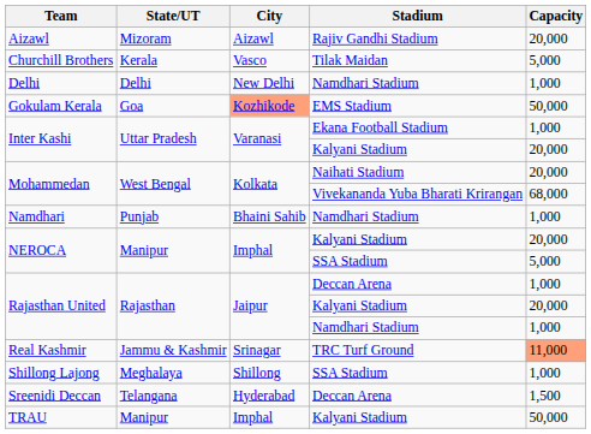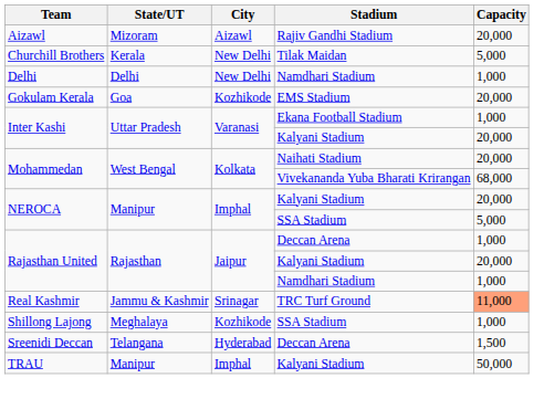 <table class="sortable wikitable" style="text-align: left; font-size">
 <tr>
 <th>Team</th>
 <th>State/UT</th>
 <th>City</th>
 <th>Stadium</th>
 <th>Capacity</th>
 </tr>
 <tr>
 <td><a href='#'>Aizawl</a></td>
 <td><a href='#'>Mizoram</a></td>
 <td><a href='#'>Aizawl</a></td>
 <td><a href='#'>Rajiv Gandhi Stadium</a></td>
 <td>20,000</td>
 </tr>
 <tr>
 <td><a href='#'>Churchill Brothers</a></td>
 <td><a href='#'>Kerala</a></td>
-<td><a href='#'>Vasco</a></td>
+<td><a href='#'>New Delhi</a></td>
 <td><a href='#'>Tilak Maidan</a></td>
 <td>5,000</td>
 </tr>
 <tr>
 <td><a href='#'>Delhi</a></td>
 <td><a href='#'>Delhi</a></td>
 <td><a href='#'>New Delhi</a></td>
 <td><a href='#'>Namdhari Stadium</a></td>
 <td>1,000</td>
 </tr>
 <tr>
 <td><a href='#'>Gokulam Kerala</a></td>
 <td><a href='#'>Goa</a></td>
-<td style="background: lightsalmon;"><a href='#'>Kozhikode</a></td>
+<td><a href='#'>Kozhikode</a></td>
 <td><a href='#'>EMS Stadium</a></td>
-<td>50,000</td>
+<td>20,000</td>
 </tr>
 <tr>
 <td rowspan="2"><a href='#'>Inter Kashi</a></td>
 <td rowspan="2"><a href='#'>Uttar Pradesh</a></td>
 <td rowspan="2"><a href='#'>Varanasi</a></td>
 <td><a href='#'>Ekana Football Stadium</a></td>
 <td>1,000</td>
 </tr>
 <tr>
 <td><a href='#'>Kalyani Stadium</a></td>
 <td>20,000</td>
 </tr>
 <tr>
 <td rowspan="2"><a href='#'>Mohammedan</a></td>
 <td rowspan="2"><a href='#'>West Bengal</a></td>
 <td rowspan="2"><a href='#'>Kolkata</a></td>
 <td><a href='#'>Naihati Stadium</a></td>
 <td>20,000</td>
 </tr>
 <tr>
 <td><a href='#'>Vivekananda Yuba Bharati Krirangan</a></td>
 <td>68,000</td>
-</tr>
-<tr>
-<td><a href='#'>Namdhari</a></td>
-<td><a href='#'>Punjab</a></td>
-<td><a href='#'>Bhaini Sahib</a></td>
-<td><a href='#'>Namdhari Stadium</a></td>
-<td>1,000</td>
 </tr>
 <tr>
 <td rowspan="2"><a href='#'>NEROCA</a></td>
 <td rowspan="2"><a href='#'>Manipur</a></td>
 <td rowspan="2"><a href='#'>Imphal</a></td>
 <td><a href='#'>Kalyani Stadium</a></td>
 <td>20,000</td>
 </tr>
 <tr>
 <td><a href='#'>SSA Stadium</a></td>
 <td>5,000</td>
 </tr>
 <tr>
 <td rowspan="3"><a href='#'>Rajasthan United</a></td>
 <td rowspan="3"><a href='#'>Rajasthan</a></td>
 <td rowspan="3"><a href='#'>Jaipur</a></td>
 <td><a href='#'>Deccan Arena</a></td>
 <td>1,000</td>
 </tr>
 <tr>
 <td><a href='#'>Kalyani Stadium</a></td>
 <td>20,000</td>
 </tr>
 <tr>
 <td><a href='#'>Namdhari Stadium</a></td>
 <td>1,000</td>
 </tr>
 <tr>
 <td><a href='#'>Real Kashmir</a></td>
 <td><a href='#'>Jammu & Kashmir</a></td>
 <td><a href='#'>Srinagar</a></td>
 <td><a href='#'>TRC Turf Ground</a></td>
 <td style="background: lightsalmon;">11,000</td>
 </tr>
 <tr>
 <td><a href='#'>Shillong Lajong</a></td>
 <td><a href='#'>Meghalaya</a></td>
-<td><a href='#'>Shillong</a></td>
+<td><a href='#'>Kozhikode</a></td>
 <td><a href='#'>SSA Stadium</a></td>
 <td>1,000</td>
 </tr>
 <tr>
 <td><a href='#'>Sreenidi Deccan</a></td>
 <td><a href='#'>Telangana</a></td>
 <td><a href='#'>Hyderabad</a></td>
 <td><a href='#'>Deccan Arena</a></td>
 <td>1,500</td>
 </tr>
 <tr>
 <td><a href='#'>TRAU</a></td>
 <td><a href='#'>Manipur</a></td>
 <td><a href='#'>Imphal</a></td>
 <td><a href='#'>Kalyani Stadium</a></td>
 <td>50,000</td>
 </tr>
 </table>
